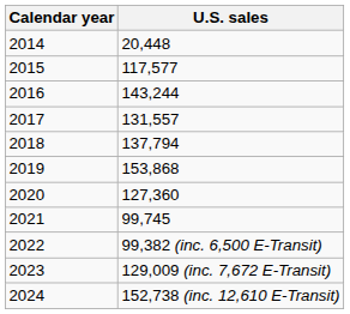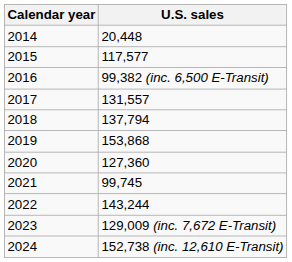 <table class="wikitable">
 <tr>
 <th>Calendar year</th>
 <th>U.S. sales</th>
 </tr>
 <tr>
 <td>2014</td>
 <td>20,448</td>
 </tr>
 <tr>
 <td>2015</td>
 <td>117,577</td>
 </tr>
 <tr>
 <td>2016</td>
-<td>143,244</td>
+<td>99,382 <em>(inc. 6,500 E-Transit)</em></td>
 </tr>
 <tr>
 <td>2017</td>
 <td>131,557</td>
 </tr>
 <tr>
 <td>2018</td>
 <td>137,794</td>
 </tr>
 <tr>
 <td>2019</td>
 <td>153,868</td>
 </tr>
 <tr>
 <td>2020</td>
 <td>127,360</td>
 </tr>
 <tr>
 <td>2021</td>
 <td>99,745</td>
 </tr>
 <tr>
 <td>2022</td>
-<td>99,382 <em>(inc. 6,500 E-Transit)</em></td>
+<td>143,244</td>
 </tr>
 <tr>
 <td>2023</td>
 <td>129,009 <em>(inc. 7,672 E-Transit)</em></td>
 </tr>
 <tr>
 <td>2024</td>
 <td>152,738 <em>(inc. 12,610 E-Transit)</em></td>
 </tr>
 </table>
